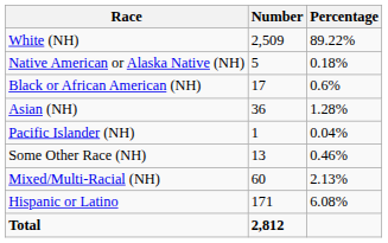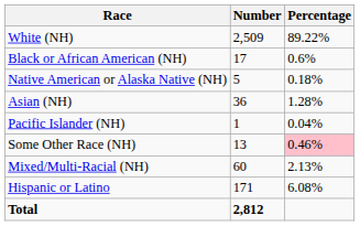 <table class="wikitable">
 <tr>
 <th>Race</th>
 <th>Number</th>
 <th>Percentage</th>
 </tr>
 <tr>
 <td><a href='#'>White</a> (NH)</td>
 <td>2,509</td>
 <td>89.22%</td>
 </tr>
 <tr>
+<td><a href='#'>Black or African American</a> (NH)</td>
+<td>17</td>
+<td>0.6%</td>
+</tr>
+<tr>
 <td><a href='#'>Native American</a> or <a href='#'>Alaska Native</a> (NH)</td>
 <td>5</td>
 <td>0.18%</td>
-</tr>
-<tr>
-<td><a href='#'>Black or African American</a> (NH)</td>
-<td>17</td>
-<td>0.6%</td>
 </tr>
 <tr>
 <td><a href='#'>Asian</a> (NH)</td>
 <td>36</td>
 <td>1.28%</td>
 </tr>
 <tr>
 <td><a href='#'>Pacific Islander</a> (NH)</td>
 <td>1</td>
 <td>0.04%</td>
 </tr>
 <tr>
 <td>Some Other Race (NH)</td>
 <td>13</td>
-<td>0.46%</td>
+<td style="background: pink;">0.46%</td>
 </tr>
 <tr>
 <td><a href='#'>Mixed/Multi-Racial</a> (NH)</td>
 <td>60</td>
 <td>2.13%</td>
 </tr>
 <tr>
 <td><a href='#'>Hispanic or Latino</a></td>
 <td>171</td>
 <td>6.08%</td>
 </tr>
 <tr>
 <td><strong>Total</strong></td>
 <td><strong>2,812</strong></td>
 <td></td>
 </tr>
 </table>
